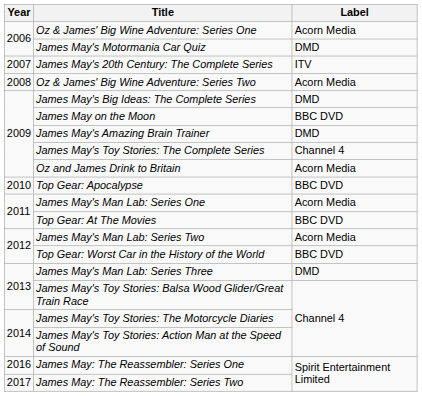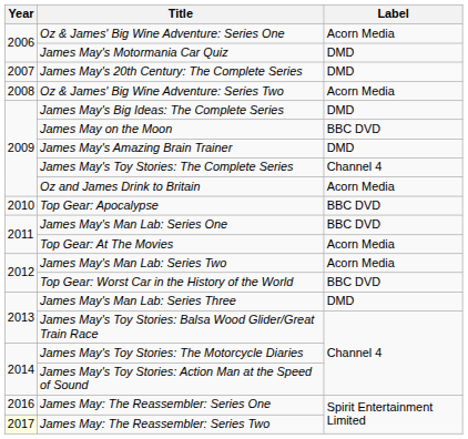 <table class="wikitable">
 <tr>
 <th>Year</th>
 <th>Title</th>
 <th>Label</th>
 </tr>
 <tr>
 <td rowspan="2">2006</td>
 <td><em>Oz & James' Big Wine Adventure: Series One</em></td>
 <td>Acorn Media</td>
 </tr>
 <tr>
 <td><em>James May's Motormania Car Quiz</em></td>
 <td>DMD</td>
 </tr>
 <tr>
 <td>2007</td>
 <td><em>James May's 20th Century: The Complete Series</em></td>
-<td>ITV</td>
+<td>DMD</td>
 </tr>
 <tr>
 <td>2008</td>
 <td><em>Oz & James' Big Wine Adventure: Series Two</em></td>
 <td>Acorn Media</td>
 </tr>
 <tr>
 <td rowspan="5">2009</td>
 <td><em>James May's Big Ideas: The Complete Series</em></td>
 <td>DMD</td>
 </tr>
 <tr>
 <td><em>James May on the Moon</em></td>
 <td>BBC DVD</td>
 </tr>
 <tr>
 <td><em>James May's Amazing Brain Trainer</em></td>
 <td>DMD</td>
 </tr>
 <tr>
 <td><em>James May's Toy Stories: The Complete Series</em></td>
 <td>Channel 4</td>
 </tr>
 <tr>
 <td><em>Oz and James Drink to Britain</em></td>
 <td>Acorn Media</td>
 </tr>
 <tr>
 <td>2010</td>
 <td><em>Top Gear: Apocalypse</em></td>
 <td>BBC DVD</td>
 </tr>
 <tr>
 <td rowspan="2">2011</td>
 <td><em>James May's Man Lab: Series One</em></td>
-<td>Acorn Media</td>
+<td>BBC DVD</td>
 </tr>
 <tr>
 <td><em>Top Gear: At The Movies</em></td>
-<td>BBC DVD</td>
+<td>Acorn Media</td>
 </tr>
 <tr>
 <td rowspan="2">2012</td>
 <td><em>James May's Man Lab: Series Two</em></td>
 <td>Acorn Media</td>
 </tr>
 <tr>
 <td><em>Top Gear: Worst Car in the History of the World</em></td>
 <td>BBC DVD</td>
 </tr>
 <tr>
 <td rowspan="2">2013</td>
 <td><em>James May's Man Lab: Series Three</em></td>
 <td>DMD</td>
 </tr>
 <tr>
 <td><em>James May's Toy Stories: Balsa Wood Glider/Great Train Race</em></td>
 <td rowspan="3">Channel 4</td>
 </tr>
 <tr>
 <td rowspan="2">2014</td>
 <td><em>James May's Toy Stories: The Motorcycle Diaries</em></td>
 </tr>
 <tr>
 <td><em>James May's Toy Stories: Action Man at the Speed of Sound</em></td>
 </tr>
 <tr>
 <td>2016</td>
 <td><em>James May: The Reassembler: Series One</em></td>
 <td rowspan="2">Spirit Entertainment Limited</td>
 </tr>
 <tr>
-<td>2017</td>
+<td style="background: lightyellow;">2017</td>
 <td><em>James May: The Reassembler: Series Two</em></td>
 </tr>
 </table>
